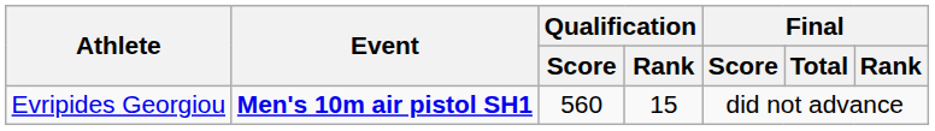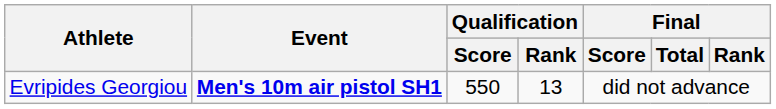 <table class=wikitable style="font-size:90%">
 <tr>
 <th rowspan="2">Athlete</th>
 <th rowspan="2">Event</th>
 <th colspan="2">Qualification</th>
 <th colspan="3">Final</th>
 </tr>
 <tr>
 <th>Score</th>
 <th>Rank</th>
 <th>Score</th>
 <th>Total</th>
 <th>Rank</th>
 </tr>
 <tr>
 <td><a href='#'>Evripides Georgiou</a></td>
 <td><strong><a href='#'>Men's 10m air pistol SH1</a></strong></td>
-<td align=center>560</td>
-<td align=center>15</td>
+<td align=center>550</td>
+<td align=center>13</td>
 <td align=center colspan="3">did not advance</td>
 </tr>
 </table>
